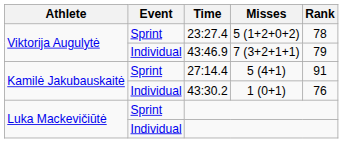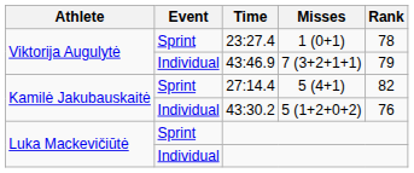 <table class="wikitable" style="font-size:90%">
 <tr>
 <th>Athlete</th>
 <th>Event</th>
 <th>Time</th>
 <th>Misses</th>
 <th>Rank</th>
 </tr>
 <tr align=center>
 <td align=left rowspan=2><a href='#'>Viktorija Augulytė</a></td>
 <td align=left><a href='#'>Sprint</a></td>
 <td>23:27.4</td>
-<td>5 (1+2+0+2)</td>
+<td>1 (0+1)</td>
 <td>78</td>
 </tr>
 <tr align=center>
 <td align=left><a href='#'>Individual</a></td>
 <td>43:46.9</td>
 <td>7 (3+2+1+1)</td>
 <td>79</td>
 </tr>
 <tr align=center>
 <td align=left rowspan=2><a href='#'>Kamilė Jakubauskaitė</a></td>
 <td align=left><a href='#'>Sprint</a></td>
 <td>27:14.4</td>
 <td>5 (4+1)</td>
-<td>91</td>
+<td>82</td>
 </tr>
 <tr align=center>
 <td align=left><a href='#'>Individual</a></td>
 <td>43:30.2</td>
-<td>1 (0+1)</td>
+<td>5 (1+2+0+2)</td>
 <td>76</td>
 </tr>
 <tr align=center>
 <td align=left rowspan=2><a href='#'>Luka Mackevičiūtė</a></td>
 <td align=left><a href='#'>Sprint</a></td>
 <td colspan=3></td>
 </tr>
 <tr align=center>
 <td align=left><a href='#'>Individual</a></td>
 <td colspan=3></td>
 </tr>
 </table>
